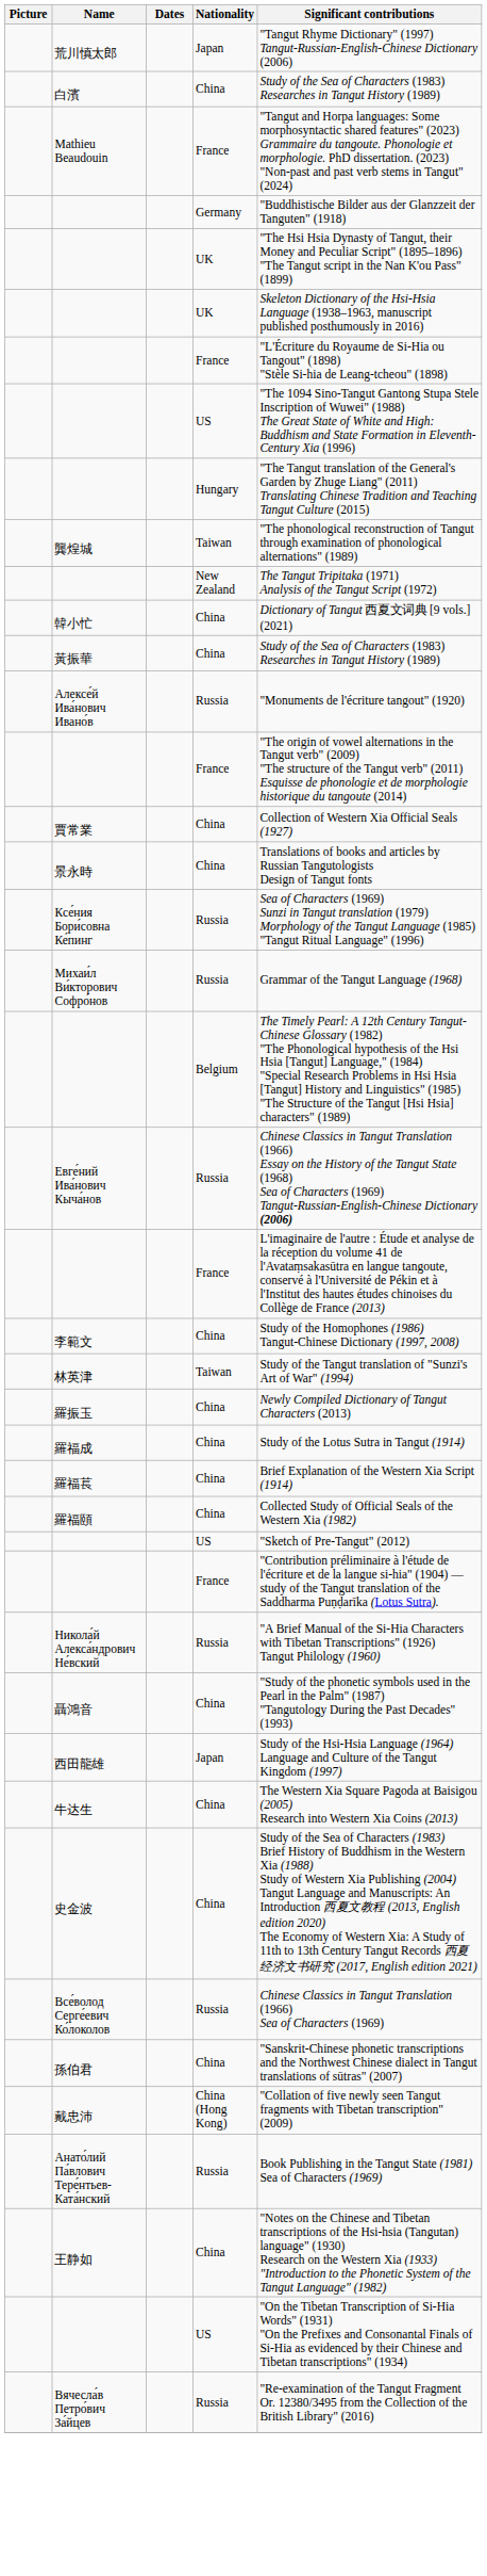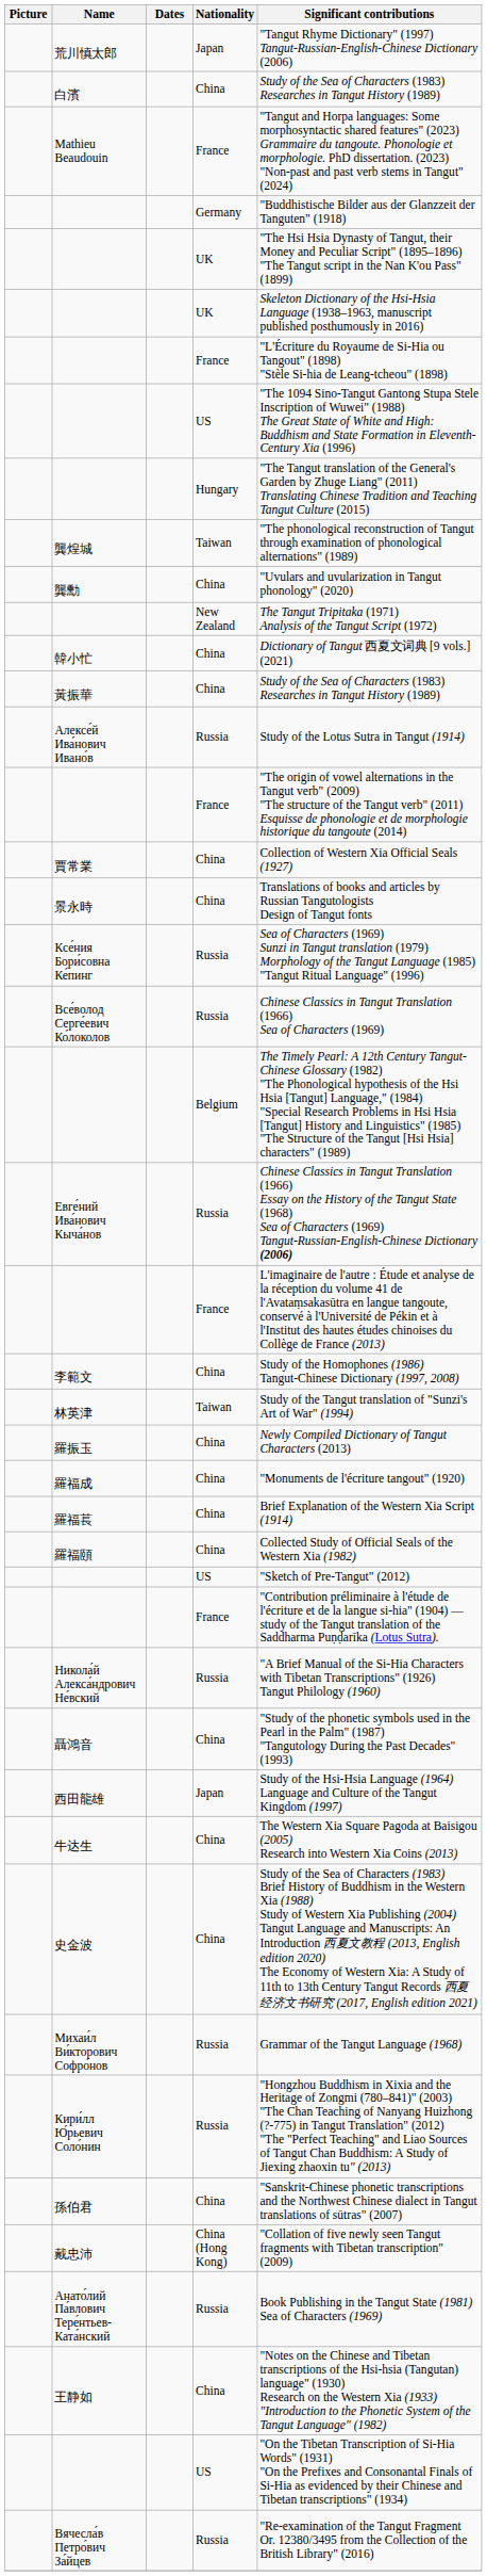 <table class="wikitable sortable" style="width: 100%">
 <tr>
 <th width="10%">Picture</th>
 <th width="20%">Name</th>
 <th width="10%">Dates</th>
 <th width="10%">Nationality</th>
 <th class="unsortable" width="50%">Significant contributions</th>
 </tr>
 <tr>
 <td></td>
 <td><br>荒川慎太郎</td>
 <td></td>
 <td>Japan</td>
 <td>"Tangut Rhyme Dictionary" (1997)<br><em>Tangut-Russian-English-Chinese Dictionary</em> (2006)</td>
 </tr>
 <tr>
 <td></td>
 <td><br>白濱</td>
 <td></td>
 <td>China</td>
 <td><em>Study of the Sea of Characters</em> (1983)<br><em>Researches in Tangut History</em> (1989)</td>
 </tr>
 <tr>
 <td></td>
 <td>Mathieu Beaudouin</td>
 <td></td>
 <td>France</td>
 <td>"Tangut and Horpa languages: Some morphosyntactic shared features" (2023)<br><em>Grammaire du tangoute. Phonologie et morphologie.</em> PhD dissertation. (2023) <br> "Non-past and past verb stems in Tangut" (2024)</td>
 </tr>
 <tr>
 <td></td>
 <td></td>
 <td></td>
 <td>Germany</td>
 <td>"Buddhistische Bilder aus der Glanzzeit der Tanguten" (1918)</td>
 </tr>
 <tr>
 <td></td>
 <td></td>
 <td></td>
 <td>UK</td>
 <td>"The Hsi Hsia Dynasty of Tangut, their Money and Peculiar Script" (1895–1896)<br>"The Tangut script in the Nan K'ou Pass" (1899)</td>
 </tr>
 <tr>
 <td></td>
 <td></td>
 <td></td>
 <td>UK</td>
 <td><em>Skeleton Dictionary of the Hsi-Hsia Language</em> (1938–1963, manuscript published posthumously in 2016)</td>
 </tr>
 <tr>
 <td></td>
 <td></td>
 <td></td>
 <td>France</td>
 <td>"L'Écriture du Royaume de Si-Hia ou Tangout" (1898)<br>"Stèle Si-hia de Leang-tcheou" (1898)</td>
 </tr>
 <tr>
 <td></td>
 <td></td>
 <td></td>
 <td>US</td>
 <td>"The 1094 Sino-Tangut Gantong Stupa Stele Inscription of Wuwei" (1988)<br><em>The Great State of White and High: Buddhism and State Formation in Eleventh-Century Xia</em> (1996)</td>
 </tr>
 <tr>
 <td></td>
 <td></td>
 <td></td>
 <td>Hungary</td>
 <td>"The Tangut translation of the General's Garden by Zhuge Liang" (2011)<br><em>Translating Chinese Tradition and Teaching Tangut Culture</em> (2015)</td>
 </tr>
 <tr>
 <td></td>
 <td><br>龔煌城</td>
 <td></td>
 <td>Taiwan</td>
 <td>"The phonological reconstruction of Tangut through examination of phonological alternations" (1989)</td>
 </tr>
 <tr>
 <td></td>
+<td><br>龔勳</td>
+<td></td>
+<td>China</td>
+<td>"Uvulars and uvularization in Tangut phonology" (2020)</td>
+</tr>
+<tr>
+<td></td>
 <td></td>
 <td></td>
 <td>New Zealand</td>
 <td><em>The Tangut Tripitaka</em> (1971)<br><em>Analysis of the Tangut Script</em> (1972)</td>
 </tr>
 <tr>
 <td></td>
 <td><br>韓小忙</td>
 <td></td>
 <td>China</td>
 <td><em>Dictionary of Tangut</em> 西夏文词典 [9 vols.] (2021)</td>
 </tr>
 <tr>
 <td></td>
 <td><br>黃振華</td>
 <td></td>
 <td>China</td>
 <td><em>Study of the Sea of Characters</em> (1983)<br><em>Researches in Tangut History</em> (1989)</td>
 </tr>
 <tr>
 <td></td>
 <td><br>Алексе́й Ива́нович Ивано́в</td>
 <td></td>
 <td>Russia</td>
-<td>"Monuments de l'écriture tangout" (1920)</td>
+<td></em>Study of the Lotus Sutra in Tangut<em> (1914)</td>
 </tr>
 <tr>
 <td></td>
 <td></td>
 <td></td>
 <td>France</td>
 <td>"The origin of vowel alternations in the Tangut verb" (2009)<br>"The structure of the Tangut verb" (2011)<br><em>Esquisse de phonologie et de morphologie historique du tangoute</em> (2014)</td>
 </tr>
 <tr>
 <td></td>
 <td><br>賈常業</td>
 <td></td>
 <td>China</td>
 <td></em>Collection of Western Xia Official Seals<em> (1927)</td>
 </tr>
 <tr>
 <td></td>
 <td><br>景永時</td>
 <td></td>
 <td>China</td>
 <td>Translations of books and articles by Russian Tangutologists<br>Design of Tangut fonts</td>
 </tr>
 <tr>
 <td></td>
 <td><br>Ксе́ния Бори́совна Ке́пинг</td>
 <td></td>
 <td>Russia</td>
 <td><em>Sea of Characters</em> (1969)<br><em>Sunzi in Tangut translation</em> (1979)<br><em>Morphology of the Tangut Language</em> (1985)<br>"Tangut Ritual Language" (1996)</td>
 </tr>
 <tr>
 <td></td>
-<td><br>Михаи́л Ви́кторович Софро́нов</td>
+<td><br>Все́волод Серге́евич Ко́локолов</td>
 <td></td>
 <td>Russia</td>
-<td></em>Grammar of the Tangut Language<em> (1968)</td>
+<td><em>Chinese Classics in Tangut Translation</em> (1966)<br><em>Sea of Characters</em> (1969)</td>
 </tr>
 <tr>
 <td></td>
 <td></td>
 <td></td>
 <td>Belgium</td>
 <td><em>The Timely Pearl: A 12th Century Tangut-Chinese Glossary</em> (1982)<br>"The Phonological hypothesis of the Hsi Hsia [Tangut] Language," (1984)<br>"Special Research Problems in Hsi Hsia [Tangut] History and Linguistics" (1985)<br>"The Structure of the Tangut [Hsi Hsia] characters" (1989)</td>
 </tr>
 <tr>
 <td></td>
 <td><br>Евге́ний Ива́нович Кыча́нов</td>
 <td></td>
 <td>Russia</td>
 <td><em>Chinese Classics in Tangut Translation</em> (1966)<br><em>Essay on the History of the Tangut State</em> (1968)<br><em>Sea of Characters</em> (1969)<br><em>Tangut-Russian-English-Chinese Dictionary<strong> (2006)</td>
 </tr>
 <tr>
 <td></td>
 <td></td>
 <td></td>
 <td>France</td>
 <td></em>L'imaginaire de l'autre : Étude et analyse de la réception du volume 41 de l'Avataṃsakasūtra en langue tangoute, conservé à l'Université de Pékin et à l'Institut des hautes études chinoises du Collège de France<em> (2013)</td>
 </tr>
 <tr>
 <td></td>
 <td><br>李範文</td>
 <td></td>
 <td>China</td>
 <td></em>Study of the Homophones<em> (1986)<br></em>Tangut-Chinese Dictionary<em> (1997, 2008)</td>
 </tr>
 <tr>
 <td></td>
 <td><br>林英津</td>
 <td></td>
 <td>Taiwan</td>
 <td></em>Study of the Tangut translation of "Sunzi's Art of War"<em> (1994)</td>
 </tr>
 <tr>
 <td></td>
 <td><br>羅振玉</td>
 <td></td>
 <td>China</td>
 <td><em>Newly Compiled Dictionary of Tangut Characters</em> (2013)</td>
 </tr>
 <tr>
 <td></td>
 <td><br>羅福成</td>
 <td></td>
 <td>China</td>
-<td></em>Study of the Lotus Sutra in Tangut<em> (1914)</td>
+<td>"Monuments de l'écriture tangout" (1920)</td>
 </tr>
 <tr>
 <td></td>
 <td><br>羅福萇</td>
 <td></td>
 <td>China</td>
 <td></em>Brief Explanation of the Western Xia Script<em> (1914)</td>
 </tr>
 <tr>
 <td></td>
 <td><br>羅福頤</td>
 <td></td>
 <td>China</td>
 <td></em>Collected Study of Official Seals of the Western Xia<em> (1982)</td>
 </tr>
 <tr>
 <td></td>
 <td></td>
 <td></td>
 <td>US</td>
 <td>"Sketch of Pre-Tangut" (2012)</td>
 </tr>
 <tr>
 <td></td>
 <td></td>
 <td></td>
 <td>France</td>
 <td>"Contribution préliminaire à l'étude de l'écriture et de la langue si-hia" (1904) — study of the Tangut translation of the </em>Saddharma Puṇḍarīka<em> (</em><a href='#'>Lotus Sutra</a><em>).</td>
 </tr>
 <tr>
 <td></td>
 <td><br>Никола́й Алекса́ндрович Не́вский</td>
 <td></td>
 <td>Russia</td>
 <td>"A Brief Manual of the Si-Hia Characters with Tibetan Transcriptions" (1926)<br></em>Tangut Philology<em> (1960)</td>
 </tr>
 <tr>
 <td></td>
 <td><br>聶鴻音</td>
 <td></td>
 <td>China</td>
 <td>"Study of the phonetic symbols used in the Pearl in the Palm" (1987)<br>"Tangutology During the Past Decades" (1993)</td>
 </tr>
 <tr>
 <td></td>
 <td><br>西田龍雄</td>
 <td></td>
 <td>Japan</td>
 <td></em>Study of the Hsi-Hsia Language<em> (1964)<br></em>Language and Culture of the Tangut Kingdom<em> (1997)</td>
 </tr>
 <tr>
 <td></td>
 <td><br>牛达生</td>
 <td></td>
 <td>China</td>
 <td></em>The Western Xia Square Pagoda at Baisigou<em> (2005)<br></em>Research into Western Xia Coins<em> (2013)</td>
 </tr>
 <tr>
 <td></td>
 <td><br>史金波</td>
 <td></td>
 <td>China</td>
 <td></em>Study of the Sea of Characters<em> (1983)<br></em>Brief History of Buddhism in the Western Xia<em> (1988)<br></em>Study of Western Xia Publishing<em> (2004)<br></em>Tangut Language and Manuscripts: An Introduction<em> 西夏文教程 (2013, English edition 2020)<br></em>The Economy of Western Xia: A Study of 11th to 13th Century Tangut Records<em> 西夏经济文书研究 (2017, English edition 2021)</td>
 </tr>
 <tr>
 <td></td>
-<td><br>Все́волод Серге́евич Ко́локолов</td>
+<td><br>Михаи́л Ви́кторович Софро́нов</td>
 <td></td>
 <td>Russia</td>
-<td><em>Chinese Classics in Tangut Translation</em> (1966)<br><em>Sea of Characters</em> (1969)</td>
+<td></em>Grammar of the Tangut Language<em> (1968)</td>
+</tr>
+<tr>
+<td></td>
+<td><br>Кири́лл Ю́рьевич Соло́нин</td>
+<td></td>
+<td>Russia</td>
+<td>"Hongzhou Buddhism in Xixia and the Heritage of Zongmi  (780–841)" (2003)<br>"The Chan Teaching of Nanyang Huizhong (?-775) in Tangut Translation" (2012)<br>"The "Perfect Teaching" and Liao Sources of Tangut Chan Buddhism: A Study of </em>Jiexing zhaoxin tu<em>" (2013)</td>
 </tr>
 <tr>
 <td></td>
 <td><br>孫伯君</td>
 <td></td>
 <td>China</td>
 <td>"Sanskrit-Chinese phonetic transcriptions and the Northwest Chinese dialect in Tangut translations of sūtras" (2007)</td>
 </tr>
 <tr>
 <td></td>
 <td><br>戴忠沛</td>
 <td></td>
 <td>China (Hong Kong)</td>
 <td>"Collation of five newly seen Tangut fragments with Tibetan transcription" (2009)</td>
 </tr>
 <tr>
 <td></td>
 <td><br>Анато́лий Па́влович Тере́нтьев-Ката́нский</td>
 <td></td>
 <td>Russia</td>
 <td></em>Book Publishing in the Tangut State<em> (1981)<br></em>Sea of Characters<em> (1969)</td>
 </tr>
 <tr>
 <td></td>
 <td><br>王静如</td>
 <td></td>
 <td>China</td>
 <td>"Notes on the Chinese and Tibetan transcriptions of the Hsi-hsia (Tangutan) language" (1930)<br></em>Research on the Western Xia<em> (1933)<br>"Introduction to the Phonetic System of the Tangut Language" (1982)</td>
 </tr>
 <tr>
 <td></td>
 <td></td>
 <td></td>
 <td>US</td>
 <td>"On the Tibetan Transcription of Si-Hia Words" (1931)<br>"On the Prefixes and Consonantal Finals of Si-Hia as evidenced by their Chinese and Tibetan transcriptions" (1934)</td>
 </tr>
 <tr>
 <td></td>
 <td><br>Вячесла́в Петро́вич За́йцев</td>
 <td></td>
 <td>Russia</td>
 <td>"Re-examination of the Tangut Fragment Or. 12380/3495 from the Collection of the British Library" (2016)</td>
 </tr>
 <tr>
 </tr>
 </table>
